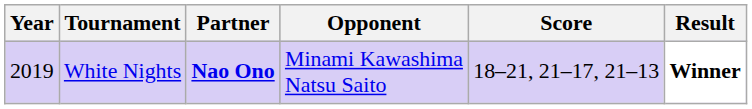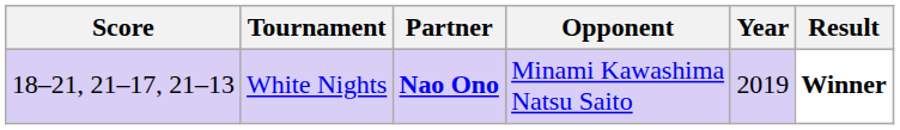 <table class="sortable wikitable" style="font-size: 90%;">
 <tr>
-<th>Year</th>
+<th>Score</th>
 <th>Tournament</th>
 <th>Partner</th>
 <th>Opponent</th>
-<th>Score</th>
+<th>Year</th>
 <th>Result</th>
 </tr>
 <tr style="background:#D8CEF6">
-<td align="center">2019</td>
+<td align="left">18–21, 21–17, 21–13</td>
 <td align="left"><a href='#'>White Nights</a></td>
 <td align="left"><strong> <a href='#'>Nao Ono</a></strong></td>
 <td align="left"> <a href='#'>Minami Kawashima</a> <br>  <a href='#'>Natsu Saito</a></td>
-<td align="left">18–21, 21–17, 21–13</td>
+<td align="center">2019</td>
 <td style="text-align:left; background:white"> <strong>Winner</strong></td>
 </tr>
 </table>
